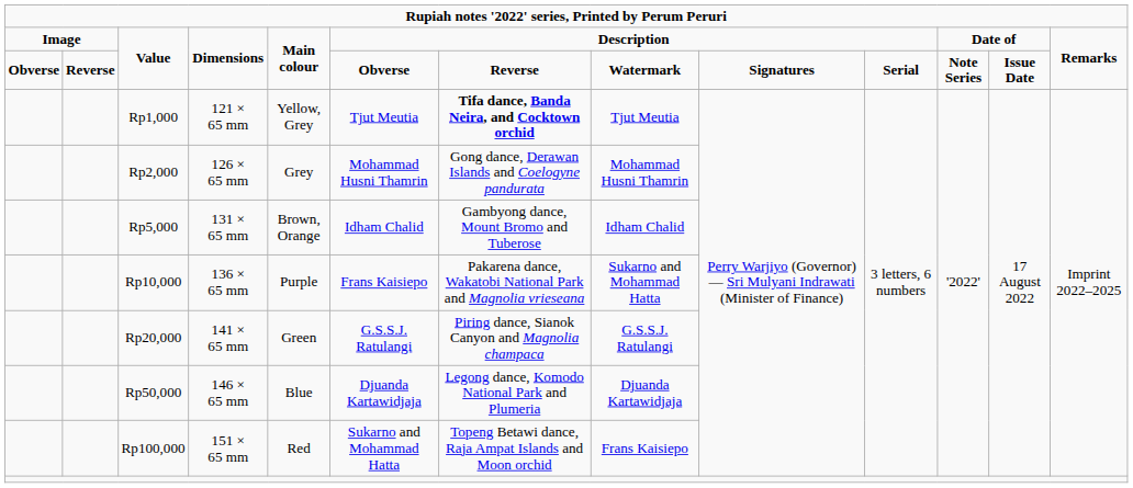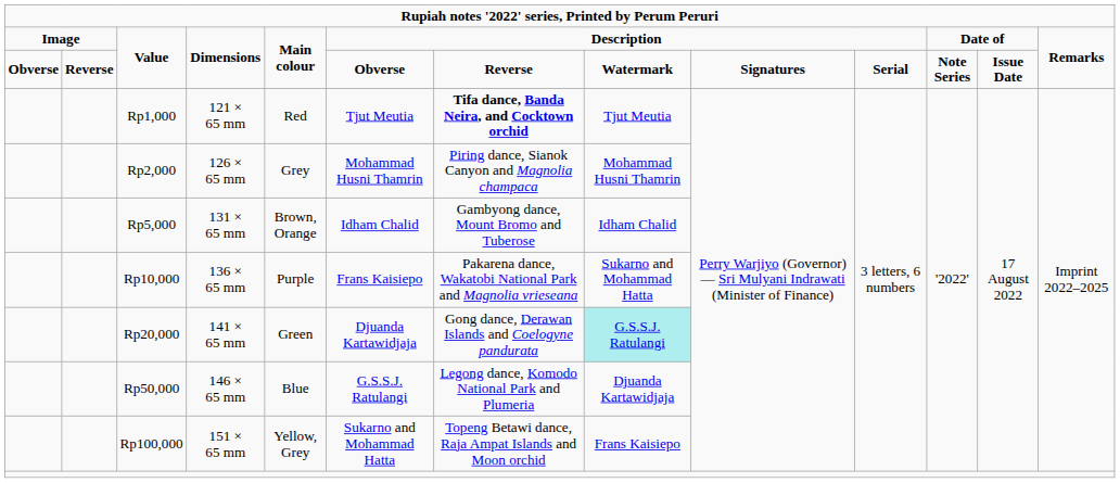 <table class="wikitable style="margin:auto;">
 <tr style="text-align:center; font-weight:bold;">
 <td colspan="13">Rupiah notes '2022' series, Printed by Perum Peruri</td>
 </tr>
 <tr style="text-align:center; font-weight:bold;">
 <td colspan="2">Image</td>
 <td rowspan="2">Value</td>
 <td rowspan="2">Dimensions</td>
 <td rowspan="2">Main colour</td>
 <td colspan="5">Description</td>
 <td colspan="2">Date of</td>
 <td rowspan="2">Remarks</td>
 </tr>
 <tr style="font-weight:bold; text-align:center;">
 <td>Obverse</td>
 <td>Reverse</td>
 <td>Obverse</td>
 <td>Reverse</td>
 <td>Watermark</td>
 <td>Signatures</td>
 <td>Serial</td>
 <td>Note Series</td>
 <td>Issue Date</td>
 </tr>
 <tr>
 <td style="text-align:center;"></td>
 <td style="text-align:center;"></td>
 <td style="text-align:center;">Rp1,000</td>
 <td style="text-align:center;">121 × 65 mm</td>
-<td style="text-align:center;">Yellow, Grey</td>
+<td style="text-align:center;">Red</td>
 <td style="text-align:center;"><a href='#'>Tjut Meutia</a></td>
 <td style="text-align:center;"><strong>Tifa dance, <a href='#'>Banda Neira</a>, and <a href='#'>Cocktown orchid</a></strong></td>
 <td style="text-align:center;"><a href='#'>Tjut Meutia</a></td>
 <td rowspan="7" style="text-align:center;"><a href='#'>Perry Warjiyo</a> (Governor) — <a href='#'>Sri Mulyani Indrawati</a> (Minister of Finance)</td>
 <td rowspan="7" style="text-align:center;">3 letters, 6 numbers</td>
 <td rowspan="7" style="text-align:center;">'2022'</td>
 <td rowspan="7" style="text-align:center;">17 August 2022</td>
 <td rowspan="7" style="text-align:center;">Imprint 2022–2025</td>
 </tr>
 <tr>
 <td style="text-align:center;"></td>
 <td style="text-align:center;"></td>
 <td style="text-align:center;">Rp2,000</td>
 <td style="text-align:center;">126 × 65 mm</td>
 <td style="text-align:center;">Grey</td>
 <td style="text-align:center;"><a href='#'>Mohammad Husni Thamrin</a></td>
-<td style="text-align:center;">Gong dance, <a href='#'>Derawan Islands</a> and <em><a href='#'>Coelogyne pandurata</a></em></td>
+<td style="text-align:center;"><a href='#'>Piring</a> dance, Sianok Canyon and <em><a href='#'>Magnolia champaca</a></em></td>
 <td style="text-align:center;"><a href='#'>Mohammad Husni Thamrin</a></td>
 </tr>
 <tr>
 <td style="text-align:center;"></td>
 <td style="text-align:center;"></td>
 <td style="text-align:center;">Rp5,000</td>
 <td style="text-align:center;">131 × 65 mm</td>
 <td style="text-align:center;">Brown, Orange</td>
 <td style="text-align:center;"><a href='#'>Idham Chalid</a></td>
 <td style="text-align:center;">Gambyong dance, <a href='#'>Mount Bromo</a> and <a href='#'>Tuberose</a></td>
 <td style="text-align:center;"><a href='#'>Idham Chalid</a></td>
 </tr>
 <tr>
 <td style="text-align:center;"></td>
 <td style="text-align:center;"></td>
 <td style="text-align:center;">Rp10,000</td>
 <td style="text-align:center;">136 × 65 mm</td>
 <td style="text-align:center;">Purple</td>
 <td style="text-align:center;"><a href='#'>Frans Kaisiepo</a></td>
 <td style="text-align:center;">Pakarena dance, <a href='#'>Wakatobi National Park</a> and <em><a href='#'>Magnolia vrieseana</a></em></td>
 <td style="text-align:center;"><a href='#'>Sukarno</a> and <a href='#'>Mohammad Hatta</a></td>
 </tr>
 <tr>
 <td style="text-align:center;"></td>
 <td style="text-align:center;"></td>
 <td style="text-align:center;">Rp20,000</td>
 <td style="text-align:center;">141 × 65 mm</td>
 <td style="text-align:center;">Green</td>
-<td style="text-align:center;"><a href='#'>G.S.S.J. Ratulangi</a></td>
-<td style="text-align:center;"><a href='#'>Piring</a> dance, Sianok Canyon and <em><a href='#'>Magnolia champaca</a></em></td>
-<td style="text-align:center;"><a href='#'>G.S.S.J. Ratulangi</a></td>
+<td style="text-align:center;"><a href='#'>Djuanda Kartawidjaja</a></td>
+<td style="text-align:center;">Gong dance, <a href='#'>Derawan Islands</a> and <em><a href='#'>Coelogyne pandurata</a></em></td>
+<td style="background: paleturquoise; text-align:center;"><a href='#'>G.S.S.J. Ratulangi</a></td>
 </tr>
 <tr>
 <td style="text-align:center;"></td>
 <td style="text-align:center;"></td>
 <td style="text-align:center;">Rp50,000</td>
 <td style="text-align:center;">146 × 65 mm</td>
 <td style="text-align:center;">Blue</td>
-<td style="text-align:center;"><a href='#'>Djuanda Kartawidjaja</a></td>
+<td style="text-align:center;"><a href='#'>G.S.S.J. Ratulangi</a></td>
 <td style="text-align:center;"><a href='#'>Legong</a> dance, <a href='#'>Komodo National Park</a> and <a href='#'>Plumeria</a></td>
 <td style="text-align:center;"><a href='#'>Djuanda Kartawidjaja</a></td>
 </tr>
 <tr>
 <td style="text-align:center;"></td>
 <td style="text-align:center;"></td>
 <td style="text-align:center;">Rp100,000</td>
 <td style="text-align:center;">151 × 65 mm</td>
-<td style="text-align:center;">Red</td>
+<td style="text-align:center;">Yellow, Grey</td>
 <td style="text-align:center;"><a href='#'>Sukarno</a> and <a href='#'>Mohammad Hatta</a></td>
 <td style="text-align:center;"><a href='#'>Topeng</a> Betawi dance, <a href='#'>Raja Ampat Islands</a> and <a href='#'>Moon orchid</a></td>
 <td style="text-align:center;"><a href='#'>Frans Kaisiepo</a></td>
 </tr>
 <tr style="text-align:center; vertical-align:bottom;">
 <td colspan="13"></td>
 </tr>
 </table>
